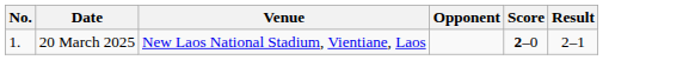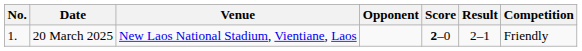 <table class="wikitable">
 <tr>
 <th>No.</th>
 <th>Date</th>
 <th>Venue</th>
 <th>Opponent</th>
 <th>Score</th>
 <th>Result</th>
+<th>Competition</th>
 </tr>
 <tr>
 <td>1.</td>
 <td>20 March 2025</td>
 <td><a href='#'>New Laos National Stadium</a>, <a href='#'>Vientiane</a>, <a href='#'>Laos</a></td>
 <td></td>
 <td align=center><strong>2</strong>–0</td>
 <td align=center>2–1</td>
+<td>Friendly</td>
 </tr>
 </table>
